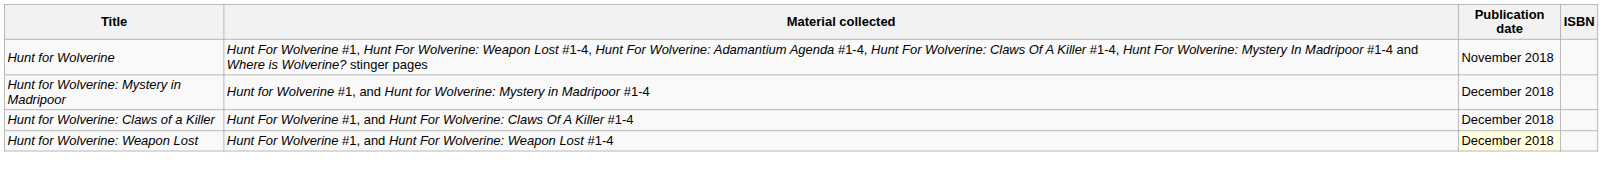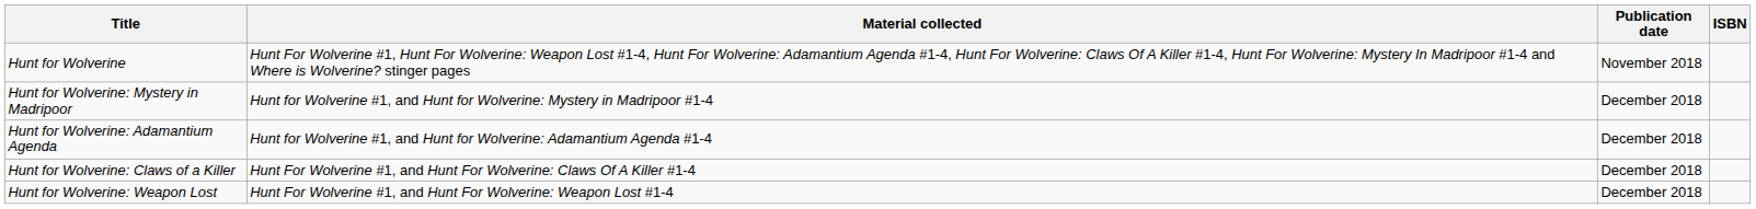 <table class="wikitable">
 <tr>
 <th>Title</th>
 <th>Material collected</th>
 <th>Publication date</th>
 <th>ISBN</th>
 </tr>
 <tr>
 <td><em>Hunt for Wolverine</em></td>
 <td><em>Hunt For Wolverine</em> #1, <em>Hunt For Wolverine: Weapon Lost</em> #1-4, <em>Hunt For Wolverine: Adamantium Agenda</em> #1-4, <em>Hunt For Wolverine: Claws Of A Killer</em> #1-4, <em>Hunt For Wolverine: Mystery In Madripoor</em> #1-4 and <em>Where is Wolverine?</em> stinger pages</td>
 <td>November 2018</td>
 <td></td>
 </tr>
 <tr>
 <td><em>Hunt for Wolverine: Mystery in Madripoor</em></td>
 <td><em>Hunt for Wolverine</em> #1, and <em>Hunt for Wolverine: Mystery in Madripoor</em> #1-4</td>
 <td>December 2018</td>
 <td></td>
 </tr>
 <tr>
+<td><em>Hunt for Wolverine: Adamantium Agenda</em></td>
+<td><em>Hunt for Wolverine</em> #1, and <em>Hunt for Wolverine: Adamantium Agenda</em> #1-4</td>
+<td>December 2018</td>
+<td></td>
+</tr>
+<tr>
 <td><em>Hunt for Wolverine: Claws of a Killer</em></td>
 <td><em>Hunt For Wolverine</em> #1, and <em>Hunt For Wolverine: Claws Of A Killer</em> #1-4</td>
 <td>December 2018</td>
 <td></td>
 </tr>
 <tr>
 <td><em>Hunt for Wolverine: Weapon Lost</em></td>
 <td><em>Hunt For Wolverine</em> #1, and <em>Hunt For Wolverine: Weapon Lost</em> #1-4</td>
-<td style="background: lightyellow;">December 2018</td>
+<td>December 2018</td>
 <td></td>
 </tr>
 </table>
